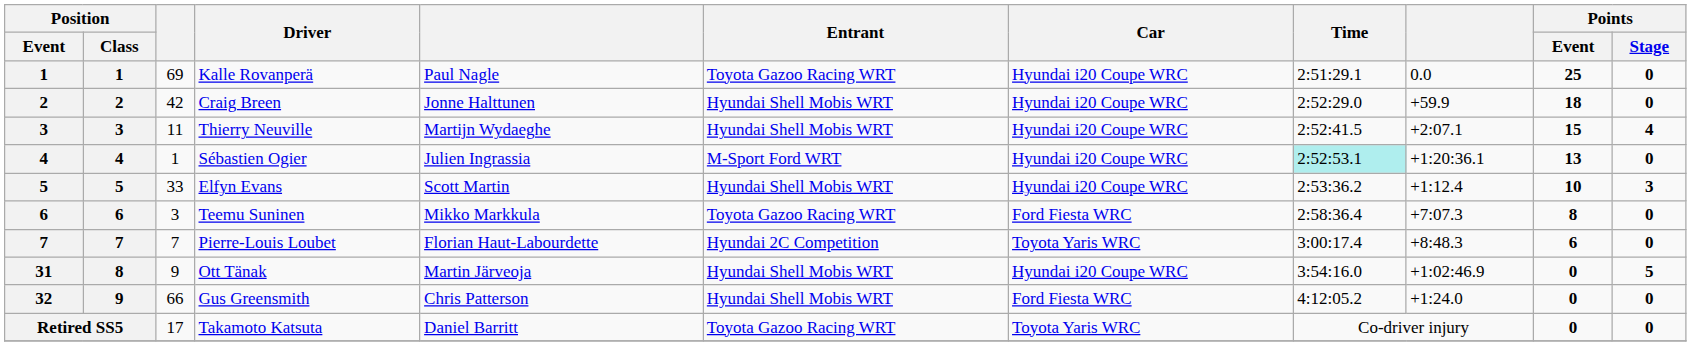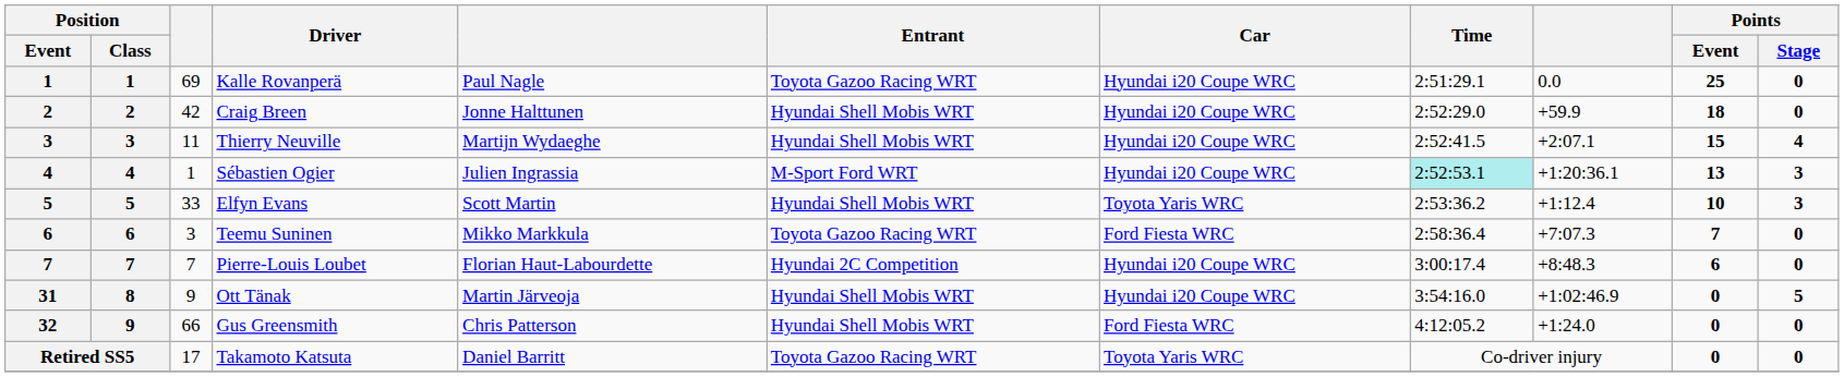 <table class="wikitable" width=85% style="font-size: 85%;">
 <tr>
 <th colspan="2">Position</th>
 <th rowspan="2"></th>
 <th rowspan="2">Driver</th>
 <th rowspan="2"></th>
 <th rowspan="2">Entrant</th>
 <th rowspan="2">Car</th>
 <th rowspan="2">Time</th>
 <th rowspan="2"></th>
 <th colspan="2">Points</th>
 </tr>
 <tr>
 <th>Event</th>
 <th>Class</th>
 <th>Event</th>
 <th><a href='#'>Stage</a></th>
 </tr>
 <tr>
 <th>1</th>
 <th>1</th>
 <td align="center">69</td>
 <td><a href='#'>Kalle Rovanperä</a></td>
 <td><a href='#'>Paul Nagle</a></td>
 <td><a href='#'>Toyota Gazoo Racing WRT</a></td>
 <td><a href='#'>Hyundai i20 Coupe WRC</a></td>
 <td>2:51:29.1</td>
 <td>0.0</td>
 <td align="center"><strong>25</strong></td>
 <td align="center"><strong>0</strong></td>
 </tr>
 <tr>
 <th>2</th>
 <th>2</th>
 <td align="center">42</td>
 <td><a href='#'>Craig Breen</a></td>
 <td><a href='#'>Jonne Halttunen</a></td>
 <td><a href='#'>Hyundai Shell Mobis WRT</a></td>
 <td><a href='#'>Hyundai i20 Coupe WRC</a></td>
 <td>2:52:29.0</td>
 <td>+59.9</td>
 <td align="center"><strong>18</strong></td>
 <td align="center"><strong>0</strong></td>
 </tr>
 <tr>
 <th>3</th>
 <th>3</th>
 <td align="center">11</td>
 <td><a href='#'>Thierry Neuville</a></td>
 <td><a href='#'>Martijn Wydaeghe</a></td>
 <td><a href='#'>Hyundai Shell Mobis WRT</a></td>
 <td><a href='#'>Hyundai i20 Coupe WRC</a></td>
 <td>2:52:41.5</td>
 <td>+2:07.1</td>
 <td align="center"><strong>15</strong></td>
 <td align="center"><strong>4</strong></td>
 </tr>
 <tr>
 <th>4</th>
 <th>4</th>
 <td align="center">1</td>
 <td><a href='#'>Sébastien Ogier</a></td>
 <td><a href='#'>Julien Ingrassia</a></td>
 <td><a href='#'>M-Sport Ford WRT</a></td>
 <td><a href='#'>Hyundai i20 Coupe WRC</a></td>
 <td style="background: paleturquoise;">2:52:53.1</td>
 <td>+1:20:36.1</td>
 <td align="center"><strong>13</strong></td>
-<td align="center"><strong>0</strong></td>
+<td align="center"><strong>3</strong></td>
 </tr>
 <tr>
 <th>5</th>
 <th>5</th>
 <td align="center">33</td>
 <td><a href='#'>Elfyn Evans</a></td>
 <td><a href='#'>Scott Martin</a></td>
 <td><a href='#'>Hyundai Shell Mobis WRT</a></td>
-<td><a href='#'>Hyundai i20 Coupe WRC</a></td>
+<td><a href='#'>Toyota Yaris WRC</a></td>
 <td>2:53:36.2</td>
 <td>+1:12.4</td>
 <td align="center"><strong>10</strong></td>
 <td align="center"><strong>3</strong></td>
 </tr>
 <tr>
 <th>6</th>
 <th>6</th>
 <td align="center">3</td>
 <td><a href='#'>Teemu Suninen</a></td>
 <td><a href='#'>Mikko Markkula</a></td>
 <td><a href='#'>Toyota Gazoo Racing WRT</a></td>
 <td><a href='#'>Ford Fiesta WRC</a></td>
 <td>2:58:36.4</td>
 <td>+7:07.3</td>
-<td align="center"><strong>8</strong></td>
+<td align="center"><strong>7</strong></td>
 <td align="center"><strong>0</strong></td>
 </tr>
 <tr>
 <th>7</th>
 <th>7</th>
 <td align="center">7</td>
 <td><a href='#'>Pierre-Louis Loubet</a></td>
 <td><a href='#'>Florian Haut-Labourdette</a></td>
 <td><a href='#'>Hyundai 2C Competition</a></td>
-<td><a href='#'>Toyota Yaris WRC</a></td>
+<td><a href='#'>Hyundai i20 Coupe WRC</a></td>
 <td>3:00:17.4</td>
 <td>+8:48.3</td>
 <td align="center"><strong>6</strong></td>
 <td align="center"><strong>0</strong></td>
 </tr>
 <tr>
 <th>31</th>
 <th>8</th>
 <td align="center">9</td>
 <td><a href='#'>Ott Tänak</a></td>
 <td><a href='#'>Martin Järveoja</a></td>
 <td><a href='#'>Hyundai Shell Mobis WRT</a></td>
 <td><a href='#'>Hyundai i20 Coupe WRC</a></td>
 <td>3:54:16.0</td>
 <td>+1:02:46.9</td>
 <td align="center"><strong>0</strong></td>
 <td align="center"><strong>5</strong></td>
 </tr>
 <tr>
 <th>32</th>
 <th>9</th>
 <td align="center">66</td>
 <td><a href='#'>Gus Greensmith</a></td>
 <td><a href='#'>Chris Patterson</a></td>
 <td><a href='#'>Hyundai Shell Mobis WRT</a></td>
 <td><a href='#'>Ford Fiesta WRC</a></td>
 <td>4:12:05.2</td>
 <td>+1:24.0</td>
 <td align="center"><strong>0</strong></td>
 <td align="center"><strong>0</strong></td>
 </tr>
 <tr>
 <th colspan="2">Retired SS5</th>
 <td align="center">17</td>
 <td><a href='#'>Takamoto Katsuta</a></td>
 <td><a href='#'>Daniel Barritt</a></td>
 <td><a href='#'>Toyota Gazoo Racing WRT</a></td>
 <td><a href='#'>Toyota Yaris WRC</a></td>
 <td colspan="2" align="center">Co-driver injury</td>
 <td align="center"><strong>0</strong></td>
 <td align="center"><strong>0</strong></td>
 </tr>
 <tr>
 </tr>
 </table>
